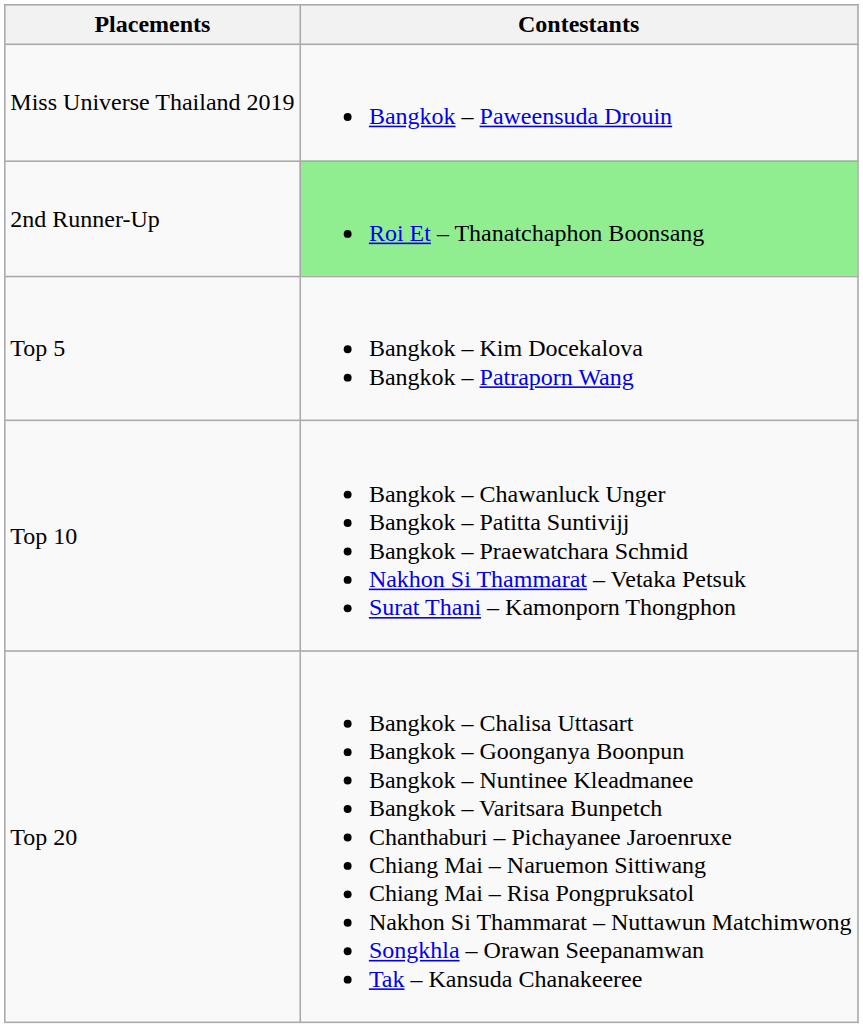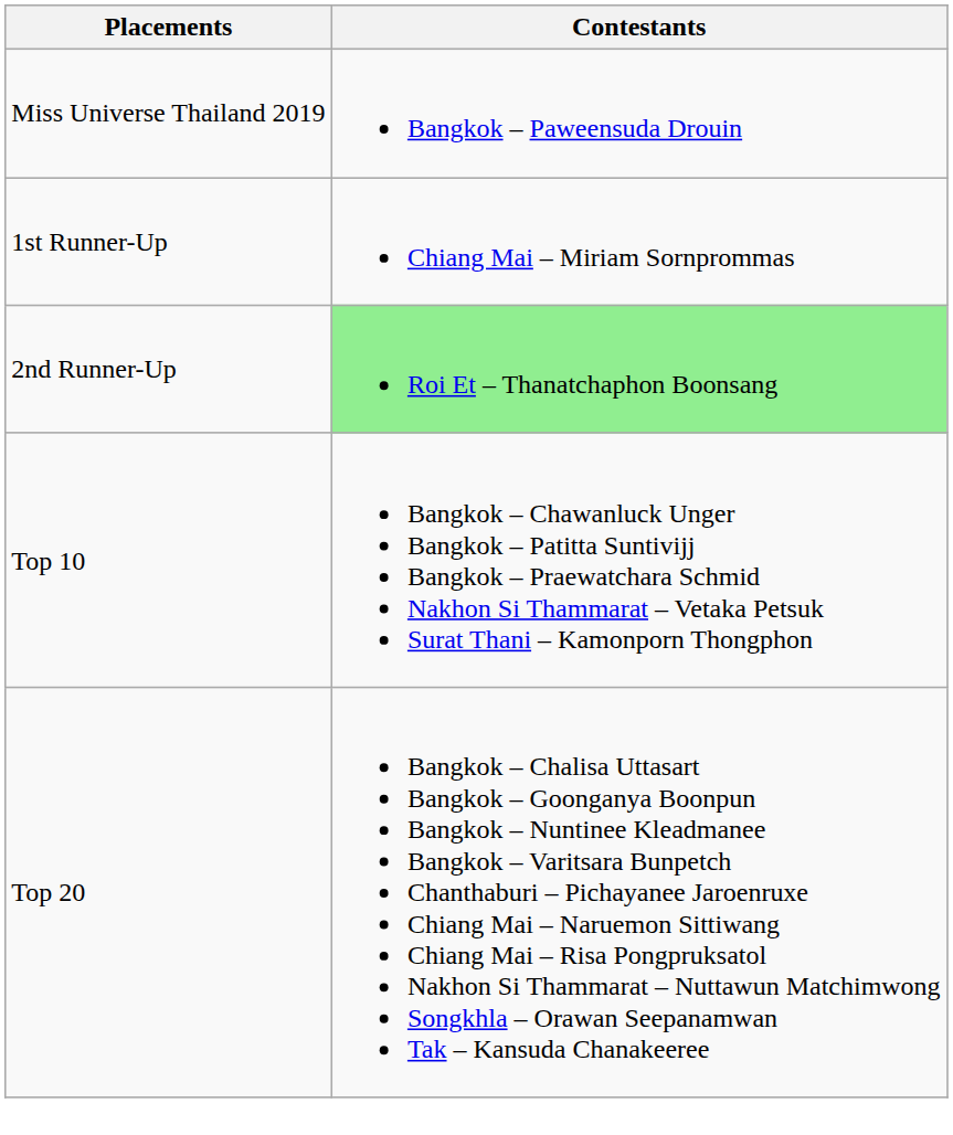 <table class="wikitable sortable" style="font-size: 95%;">
 <tr>
 <th>Placements</th>
 <th>Contestants</th>
 </tr>
 <tr>
 <td>Miss Universe Thailand 2019</td>
 <td><br><ul><li><a href='#'>Bangkok</a> – <a href='#'>Paweensuda Drouin</a></li></ul></td>
 </tr>
 <tr>
+<td>1st Runner-Up</td>
+<td><br><ul><li><a href='#'>Chiang Mai</a> – Miriam Sornprommas</li></ul></td>
+</tr>
+<tr>
 <td>2nd Runner-Up</td>
 <td style="background: lightgreen;"><br><ul><li><a href='#'>Roi Et</a> –  Thanatchaphon Boonsang</li></ul></td>
-</tr>
-<tr>
-<td>Top 5</td>
-<td><br><ul><li>Bangkok – Kim Docekalova</li><li>Bangkok – <a href='#'>Patraporn Wang</a></li></ul></td>
 </tr>
 <tr>
 <td>Top 10</td>
 <td><br><ul><li>Bangkok – Chawanluck Unger</li><li>Bangkok – Patitta Suntivijj</li><li>Bangkok – Praewatchara Schmid</li><li><a href='#'>Nakhon Si Thammarat</a> – Vetaka Petsuk</li><li><a href='#'>Surat Thani</a> – Kamonporn Thongphon</li></ul></td>
 </tr>
 <tr>
 <td>Top 20</td>
 <td><br><ul><li>Bangkok – Chalisa Uttasart</li><li>Bangkok – Goonganya Boonpun</li><li>Bangkok – Nuntinee Kleadmanee</li><li>Bangkok – Varitsara Bunpetch</li><li>Chanthaburi – Pichayanee Jaroenruxe</li><li>Chiang Mai – Naruemon Sittiwang</li><li>Chiang Mai –  Risa Pongpruksatol</li><li>Nakhon Si Thammarat – Nuttawun Matchimwong</li><li><a href='#'>Songkhla</a> – Orawan Seepanamwan</li><li><a href='#'>Tak</a> – Kansuda Chanakeeree</li></ul></td>
 </tr>
 </table>
